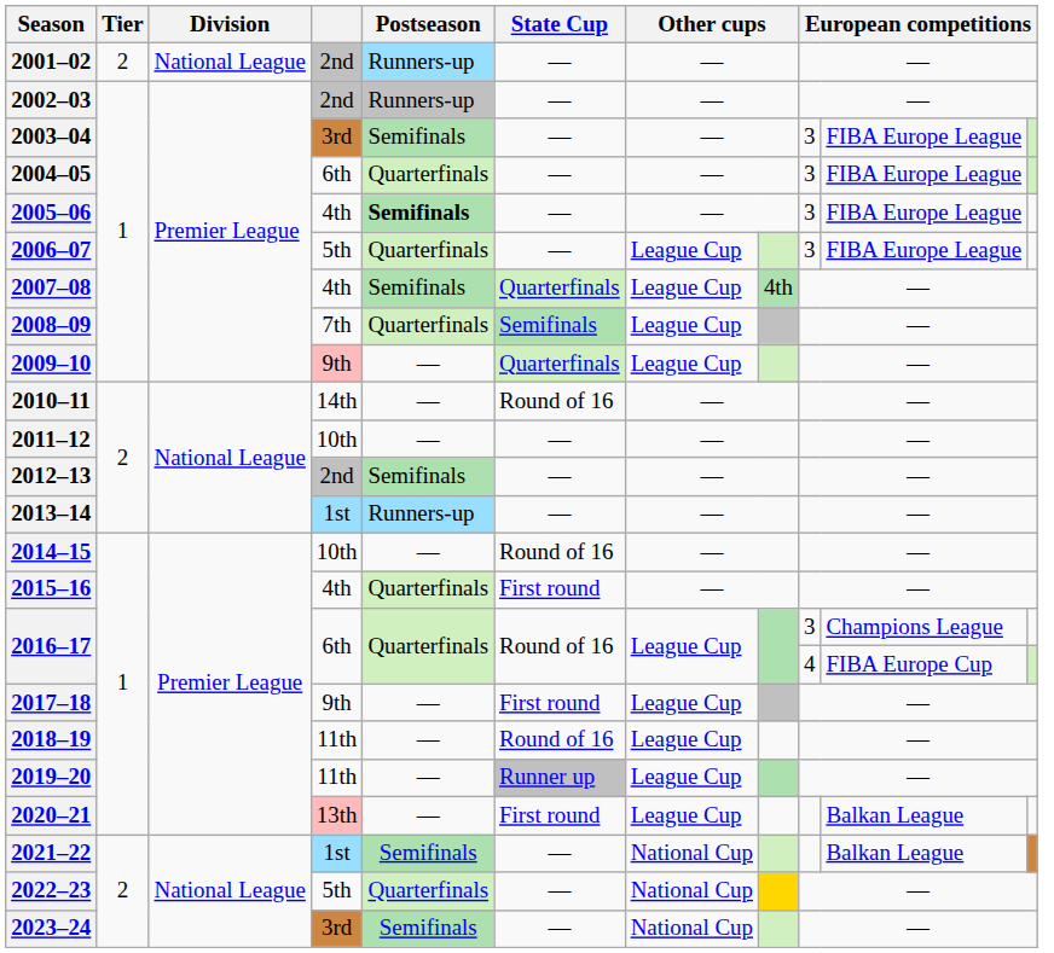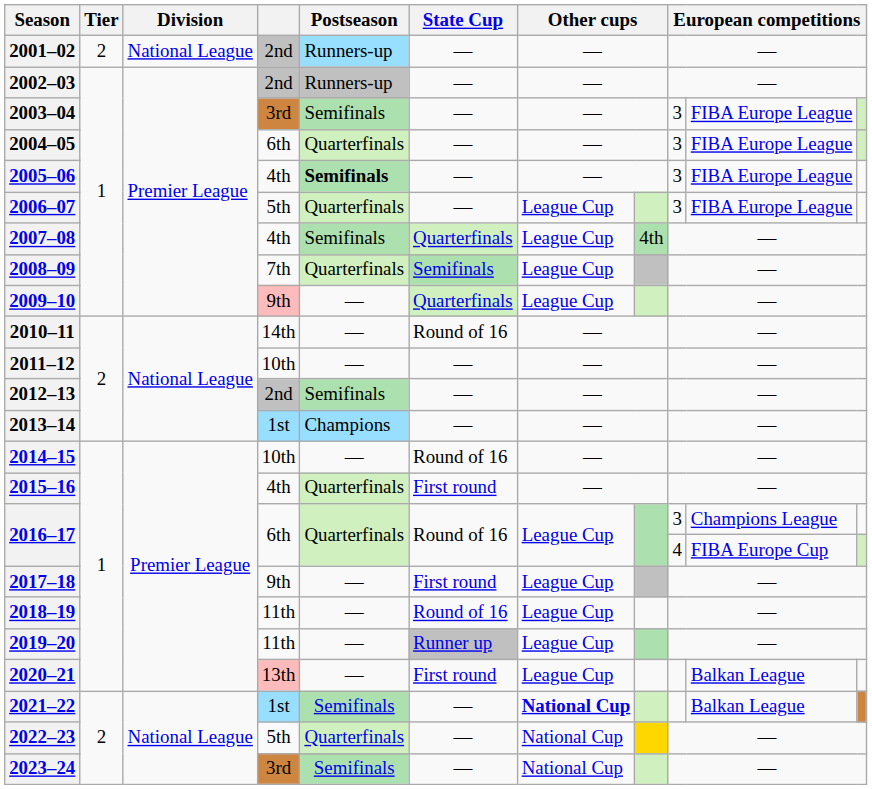 <table class="wikitable" style="font-size:85%; text-align:center">
 <tr>
 <th>Season</th>
 <th>Tier</th>
 <th>Division</th>
 <th></th>
 <th>Postseason</th>
 <th><a href='#'>State Cup</a></th>
 <th colspan=2>Other cups</th>
 <th colspan=3>European competitions</th>
 </tr>
 <tr>
 <th>2001–02</th>
 <td>2</td>
 <td align=left><a href='#'>National League</a></td>
 <td bgcolor=silver>2nd</td>
 <td align=left bgcolor=97DEFF>Runners-up </td>
 <td>—</td>
 <td colspan=2>—</td>
 <td colspan=3>—</td>
 </tr>
 <tr>
 <th>2002–03</th>
 <td rowspan=8>1</td>
 <td rowspan=8 align=left><a href='#'>Premier League</a></td>
 <td bgcolor=silver>2nd</td>
 <td align=left bgcolor=silver>Runners-up</td>
 <td>—</td>
 <td colspan=2>—</td>
 <td colspan=3>—</td>
 </tr>
 <tr>
 <th>2003–04</th>
 <td bgcolor=Peru>3rd</td>
 <td align=left bgcolor=ACE1AF>Semifinals</td>
 <td>—</td>
 <td colspan=2>—</td>
 <td>3</td>
 <td><a href='#'>FIBA Europe League</a></td>
 <td bgcolor=D0F0C0></td>
 </tr>
 <tr>
 <th>2004–05</th>
 <td>6th</td>
 <td align=left bgcolor=D0F0C0>Quarterfinals</td>
 <td>—</td>
 <td colspan=2>—</td>
 <td>3</td>
 <td><a href='#'>FIBA Europe League</a></td>
 <td bgcolor=D0F0C0></td>
 </tr>
 <tr>
 <th><a href='#'>2005–06</a></th>
 <td>4th</td>
 <td align=left bgcolor=ACE1AF><strong>Semifinals</strong></td>
 <td>—</td>
 <td colspan=2>—</td>
 <td>3</td>
 <td><a href='#'>FIBA Europe League</a></td>
 <td></td>
 </tr>
 <tr>
 <th><a href='#'>2006–07</a></th>
 <td>5th</td>
 <td align=left bgcolor=D0F0C0>Quarterfinals</td>
 <td>—</td>
 <td align=left><a href='#'>League Cup</a></td>
 <td bgcolor=D0F0C0></td>
 <td>3</td>
 <td><a href='#'>FIBA Europe League</a></td>
 <td></td>
 </tr>
 <tr>
 <th><a href='#'>2007–08</a></th>
 <td>4th</td>
 <td align=left bgcolor=ACE1AF>Semifinals</td>
 <td align=left bgcolor=D0F0C0><a href='#'>Quarterfinals</a></td>
 <td align=left><a href='#'>League Cup</a></td>
 <td bgcolor=ACE1AF>4th</td>
 <td colspan=3>—</td>
 </tr>
 <tr>
 <th><a href='#'>2008–09</a></th>
 <td>7th</td>
 <td align=left bgcolor=D0F0C0>Quarterfinals</td>
 <td align=left bgcolor=ACE1AF><a href='#'>Semifinals</a></td>
 <td align=left><a href='#'>League Cup</a></td>
 <td bgcolor=silver></td>
 <td colspan=3>—</td>
 </tr>
 <tr>
 <th><a href='#'>2009–10</a></th>
 <td bgcolor=FFBBBB>9th</td>
 <td>—</td>
 <td align=left bgcolor=D0F0C0><a href='#'>Quarterfinals</a></td>
 <td align=left><a href='#'>League Cup</a></td>
 <td bgcolor=D0F0C0></td>
 <td colspan=3>—</td>
 </tr>
 <tr>
 <th>2010–11</th>
 <td rowspan=4>2</td>
 <td rowspan=4 align=left><a href='#'>National League</a></td>
 <td>14th</td>
 <td>—</td>
 <td align=left>Round of 16</td>
 <td colspan=2>—</td>
 <td colspan=3>—</td>
 </tr>
 <tr>
 <th>2011–12</th>
 <td>10th</td>
 <td>—</td>
 <td>—</td>
 <td colspan=2>—</td>
 <td colspan=3>—</td>
 </tr>
 <tr>
 <th>2012–13</th>
 <td bgcolor=silver>2nd</td>
 <td align=left bgcolor=ACE1AF>Semifinals</td>
 <td>—</td>
 <td colspan=2>—</td>
 <td colspan=3>—</td>
 </tr>
 <tr>
 <th>2013–14</th>
 <td bgcolor=97DEFF>1st</td>
-<td align=left bgcolor=97DEFF>Runners-up </td>
+<td align=left bgcolor=97DEFF>Champions </td>
 <td>—</td>
 <td colspan=2>—</td>
 <td colspan=3>—</td>
 </tr>
 <tr>
 <th><a href='#'>2014–15</a></th>
 <td rowspan=8>1</td>
 <td rowspan=8><a href='#'>Premier League</a></td>
 <td>10th</td>
 <td>—</td>
 <td align=left>Round of 16</td>
 <td colspan=2>—</td>
 <td colspan=3>—</td>
 </tr>
 <tr>
 <th><a href='#'>2015–16</a></th>
 <td>4th</td>
 <td align=left bgcolor=D0F0C0>Quarterfinals</td>
 <td align=left><a href='#'>First round</a></td>
 <td colspan=2>—</td>
 <td colspan=3>—</td>
 </tr>
 <tr>
 <th rowspan=2><a href='#'>2016–17</a></th>
 <td rowspan=2>6th</td>
 <td align=left rowspan=2 bgcolor=#D0F0C0>Quarterfinals</td>
 <td rowspan=2 align=left>Round of 16</td>
 <td align=left rowspan=2><a href='#'>League Cup</a></td>
 <td rowspan=2 bgcolor=ACE1AF></td>
 <td>3</td>
 <td align=left><a href='#'>Champions League</a></td>
 <td></td>
 </tr>
 <tr>
 <td>4</td>
 <td align=left><a href='#'>FIBA Europe Cup</a></td>
 <td bgcolor=D0F0C0></td>
 </tr>
 <tr>
 <th><a href='#'>2017–18</a></th>
 <td>9th</td>
 <td>—</td>
 <td align=left><a href='#'>First round</a></td>
 <td align=left><a href='#'>League Cup</a></td>
 <td bgcolor=silver></td>
 <td colspan=3>—</td>
 </tr>
 <tr>
 <th><a href='#'>2018–19</a></th>
 <td>11th</td>
 <td>—</td>
 <td align=left><a href='#'>Round of 16</a></td>
 <td align=left><a href='#'>League Cup</a></td>
 <td></td>
 <td colspan=3>—</td>
 </tr>
 <tr>
 <th><a href='#'>2019–20</a></th>
 <td>11th</td>
 <td>—</td>
 <td align=left bgcolor=silver><a href='#'>Runner up</a></td>
 <td align=left><a href='#'>League Cup</a></td>
 <td bgcolor=ACE1AF></td>
 <td colspan=3>—</td>
 </tr>
 <tr>
 <th><a href='#'>2020–21</a></th>
 <td bgcolor=FFBBBB>13th</td>
 <td>—</td>
 <td align=left><a href='#'>First round</a></td>
 <td align=left><a href='#'>League Cup</a></td>
 <td></td>
 <td><small><strong></strong></small></td>
 <td align=left><a href='#'>Balkan League</a></td>
 <td></td>
 </tr>
 <tr>
 <th><a href='#'>2021–22</a></th>
 <td rowspan=3>2</td>
 <td rowspan=3 align=left><a href='#'>National League</a></td>
 <td bgcolor=97DEFF>1st</td>
 <td bgcolor=ACE1AF><a href='#'>Semifinals</a></td>
 <td>—</td>
-<td align=left><a href='#'>National Cup</a></td>
+<td align=left><strong><a href='#'>National Cup</a></strong></td>
 <td bgcolor=D0F0C0></td>
 <td><small><strong></strong></small></td>
 <td align=left><a href='#'>Balkan League</a></td>
 <td bgcolor=Peru></td>
 </tr>
 <tr>
 <th><a href='#'>2022–23</a></th>
 <td>5th</td>
 <td bgcolor=#D0F0C0><a href='#'>Quarterfinals</a></td>
 <td>—</td>
 <td align=left><a href='#'>National Cup</a></td>
 <td bgcolor=gold></td>
 <td colspan=3>—</td>
 </tr>
 <tr>
 <th><a href='#'>2023–24</a></th>
 <td bgcolor=Peru>3rd</td>
 <td bgcolor=ACE1AF><a href='#'>Semifinals</a></td>
 <td>—</td>
 <td align=left><a href='#'>National Cup</a></td>
 <td bgcolor=D0F0C0></td>
 <td colspan=3>—</td>
 </tr>
 </table>
